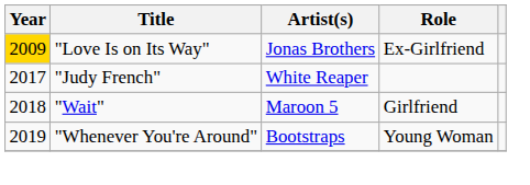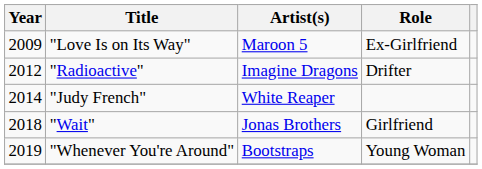 <table class="wikitable sortable">
 <tr>
 <th>Year</th>
 <th>Title</th>
 <th>Artist(s)</th>
 <th>Role</th>
 <th scope="col"></th>
 </tr>
 <tr>
-<td style="background: gold;">2009</td>
+<td>2009</td>
 <td>"Love Is on Its Way"</td>
-<td><a href='#'>Jonas Brothers</a></td>
+<td><a href='#'>Maroon 5</a></td>
 <td>Ex-Girlfriend</td>
 <td style="text-align:center;"></td>
 </tr>
 <tr>
-<td>2017</td>
+<td>2012</td>
+<td>"<a href='#'>Radioactive</a>"</td>
+<td><a href='#'>Imagine Dragons</a></td>
+<td>Drifter</td>
+<td style="text-align:center;"></td>
+</tr>
+<tr>
+<td>2014</td>
 <td>"Judy French"</td>
 <td><a href='#'>White Reaper</a></td>
 <td></td>
 <td style="text-align:center;"></td>
 </tr>
 <tr>
 <td>2018</td>
 <td>"<a href='#'>Wait</a>"</td>
-<td><a href='#'>Maroon 5</a></td>
+<td><a href='#'>Jonas Brothers</a></td>
 <td>Girlfriend</td>
 <td style="text-align:center;"></td>
 </tr>
 <tr>
 <td>2019</td>
 <td>"Whenever You're Around"</td>
 <td><a href='#'>Bootstraps</a></td>
 <td>Young Woman</td>
 <td style="text-align:center;"></td>
 </tr>
 <tr>
 </tr>
 </table>
